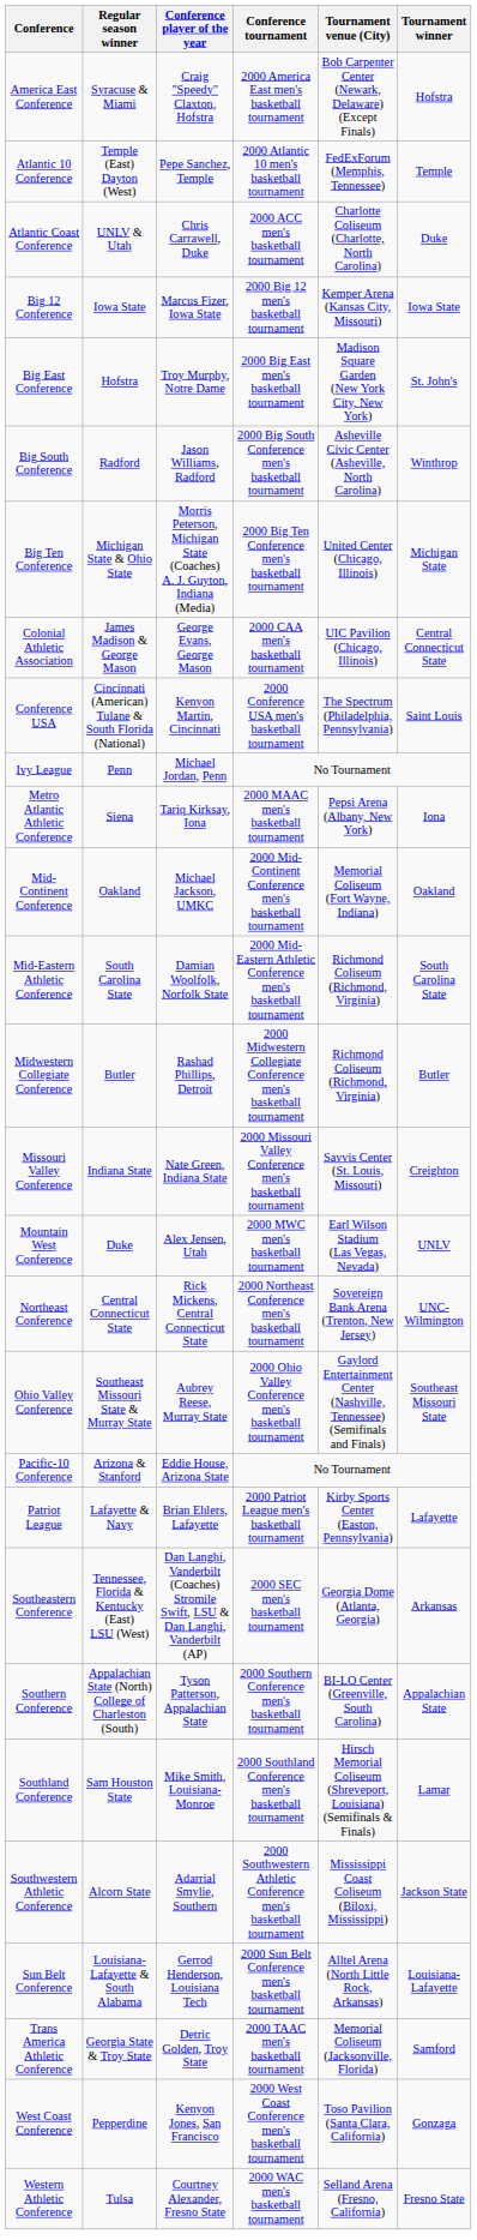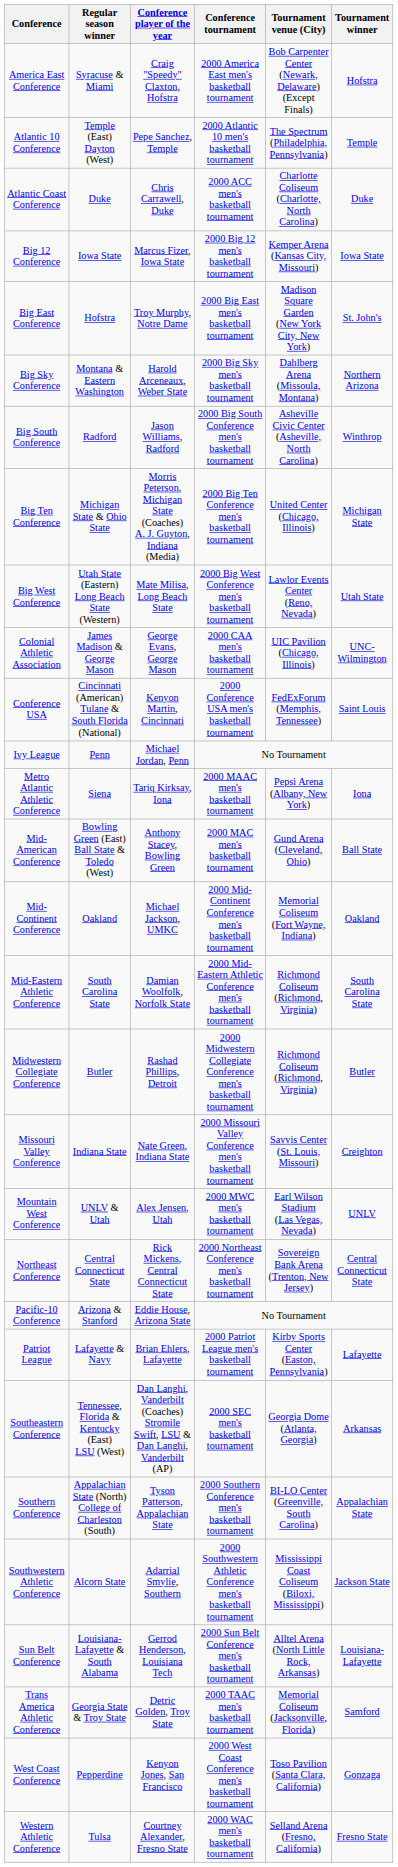 <table class="wikitable" style="text-align:center;">
 <tr>
 <th>Conference</th>
 <th>Regular <br> season winner</th>
 <th><a href='#'>Conference <br> player of the year</a></th>
 <th>Conference <br> tournament</th>
 <th>Tournament <br> venue (City)</th>
 <th>Tournament <br> winner</th>
 </tr>
 <tr>
 <td><a href='#'>America East Conference</a></td>
 <td><a href='#'>Syracuse</a> & <a href='#'>Miami</a></td>
 <td><a href='#'>Craig "Speedy" Claxton</a>, <a href='#'>Hofstra</a></td>
 <td><a href='#'>2000 America East men's basketball tournament</a></td>
 <td><a href='#'>Bob Carpenter Center</a><br>(<a href='#'>Newark, Delaware</a>)<br>(Except Finals)</td>
 <td><a href='#'>Hofstra</a></td>
 </tr>
 <tr>
 <td><a href='#'>Atlantic 10 Conference</a></td>
 <td><a href='#'>Temple</a> (East)<br><a href='#'>Dayton</a> (West)</td>
 <td><a href='#'>Pepe Sanchez</a>, <a href='#'>Temple</a></td>
 <td><a href='#'>2000 Atlantic 10 men's basketball tournament</a></td>
-<td><a href='#'>FedExForum</a><br>(<a href='#'>Memphis, Tennessee</a>)</td>
+<td><a href='#'>The Spectrum</a> <br>(<a href='#'>Philadelphia, Pennsylvania</a>)</td>
 <td><a href='#'>Temple</a></td>
 </tr>
 <tr>
 <td><a href='#'>Atlantic Coast Conference</a></td>
-<td><a href='#'>UNLV</a> & <a href='#'>Utah</a></td>
+<td><a href='#'>Duke</a></td>
 <td><a href='#'>Chris Carrawell</a>, <a href='#'>Duke</a></td>
 <td><a href='#'>2000 ACC men's basketball tournament</a></td>
 <td><a href='#'>Charlotte Coliseum</a><br>(<a href='#'>Charlotte, North Carolina</a>)</td>
 <td><a href='#'>Duke</a></td>
 </tr>
 <tr>
 <td><a href='#'>Big 12 Conference</a></td>
 <td><a href='#'>Iowa State</a></td>
 <td><a href='#'>Marcus Fizer</a>, <a href='#'>Iowa State</a></td>
 <td><a href='#'>2000 Big 12 men's basketball tournament</a></td>
 <td><a href='#'>Kemper Arena</a><br>(<a href='#'>Kansas City, Missouri</a>)</td>
 <td><a href='#'>Iowa State</a></td>
 </tr>
 <tr>
 <td><a href='#'>Big East Conference</a></td>
 <td><a href='#'>Hofstra</a></td>
 <td><a href='#'>Troy Murphy</a>, <a href='#'>Notre Dame</a></td>
 <td><a href='#'>2000 Big East men's basketball tournament</a></td>
 <td><a href='#'>Madison Square Garden</a><br>(<a href='#'>New York City, New York</a>)</td>
 <td><a href='#'>St. John's</a></td>
 </tr>
 <tr>
+<td><a href='#'>Big Sky Conference</a></td>
+<td><a href='#'>Montana</a> &<br> <a href='#'>Eastern Washington</a></td>
+<td><a href='#'>Harold Arceneaux</a>, <a href='#'>Weber State</a></td>
+<td><a href='#'>2000 Big Sky men's basketball tournament</a></td>
+<td><a href='#'>Dahlberg Arena</a><br>(<a href='#'>Missoula, Montana</a>)</td>
+<td><a href='#'>Northern Arizona</a></td>
+</tr>
+<tr>
 <td><a href='#'>Big South Conference</a></td>
 <td><a href='#'>Radford</a></td>
 <td><a href='#'>Jason Williams</a>, <a href='#'>Radford</a></td>
 <td><a href='#'>2000 Big South Conference men's basketball tournament</a></td>
 <td><a href='#'>Asheville Civic Center</a><br>(<a href='#'>Asheville, North Carolina</a>)</td>
 <td><a href='#'>Winthrop</a></td>
 </tr>
 <tr>
 <td><a href='#'>Big Ten Conference</a></td>
 <td><a href='#'>Michigan State</a> & <a href='#'>Ohio State</a></td>
 <td><a href='#'>Morris Peterson</a>, <a href='#'>Michigan State</a> (Coaches) <br> <a href='#'>A. J. Guyton</a>, <a href='#'>Indiana</a> (Media)</td>
 <td><a href='#'>2000 Big Ten Conference men's basketball tournament</a></td>
 <td><a href='#'>United Center</a><br>(<a href='#'>Chicago, Illinois</a>)</td>
 <td><a href='#'>Michigan State</a></td>
 </tr>
 <tr>
+<td><a href='#'>Big West Conference</a></td>
+<td><a href='#'>Utah State</a> (Eastern)<br> <a href='#'>Long Beach State</a> (Western)</td>
+<td><a href='#'>Mate Milisa</a>, <a href='#'>Long Beach State</a></td>
+<td><a href='#'>2000 Big West Conference men's basketball tournament</a></td>
+<td><a href='#'>Lawlor Events Center</a><br>(<a href='#'>Reno, Nevada</a>)</td>
+<td><a href='#'>Utah State</a></td>
+</tr>
+<tr>
 <td><a href='#'>Colonial Athletic Association</a></td>
 <td><a href='#'>James Madison</a> &<br><a href='#'>George Mason</a></td>
 <td><a href='#'>George Evans</a>, <a href='#'>George Mason</a></td>
 <td><a href='#'>2000 CAA men's basketball tournament</a></td>
 <td><a href='#'>UIC Pavilion</a><br>(<a href='#'>Chicago, Illinois</a>)</td>
-<td><a href='#'>Central Connecticut State</a></td>
+<td><a href='#'>UNC-Wilmington</a></td>
 </tr>
 <tr>
 <td><a href='#'>Conference USA</a></td>
 <td><a href='#'>Cincinnati</a> (American)<br> <a href='#'>Tulane</a> & <a href='#'>South Florida</a> (National)</td>
 <td><a href='#'>Kenyon Martin</a>, <a href='#'>Cincinnati</a></td>
 <td><a href='#'>2000 Conference USA men's basketball tournament</a></td>
-<td><a href='#'>The Spectrum</a> <br>(<a href='#'>Philadelphia, Pennsylvania</a>)</td>
+<td><a href='#'>FedExForum</a><br>(<a href='#'>Memphis, Tennessee</a>)</td>
 <td><a href='#'>Saint Louis</a></td>
 </tr>
 <tr>
 <td><a href='#'>Ivy League</a></td>
 <td><a href='#'>Penn</a></td>
 <td><a href='#'>Michael Jordan</a>, <a href='#'>Penn</a></td>
 <td colspan=3>No Tournament</td>
 </tr>
 <tr>
 <td><a href='#'>Metro Atlantic Athletic Conference</a></td>
 <td><a href='#'>Siena</a></td>
 <td><a href='#'>Tariq Kirksay</a>, <a href='#'>Iona</a></td>
 <td><a href='#'>2000 MAAC men's basketball tournament</a></td>
 <td><a href='#'>Pepsi Arena</a><br>(<a href='#'>Albany, New York</a>)</td>
 <td><a href='#'>Iona</a></td>
+</tr>
+<tr>
+<td><a href='#'>Mid-American Conference</a></td>
+<td><a href='#'>Bowling Green</a> (East)<br><a href='#'>Ball State</a> & <a href='#'>Toledo</a> (West)</td>
+<td><a href='#'>Anthony Stacey</a>, <a href='#'>Bowling Green</a></td>
+<td><a href='#'>2000 MAC men's basketball tournament</a></td>
+<td><a href='#'>Gund Arena</a><br>(<a href='#'>Cleveland, Ohio</a>)</td>
+<td><a href='#'>Ball State</a></td>
 </tr>
 <tr>
 <td><a href='#'>Mid-Continent Conference</a></td>
 <td><a href='#'>Oakland</a></td>
 <td><a href='#'>Michael Jackson</a>, <a href='#'>UMKC</a></td>
 <td><a href='#'>2000 Mid-Continent Conference men's basketball tournament</a></td>
 <td><a href='#'>Memorial Coliseum</a><br>(<a href='#'>Fort Wayne, Indiana</a>)</td>
 <td><a href='#'>Oakland</a></td>
 </tr>
 <tr>
 <td><a href='#'>Mid-Eastern Athletic Conference</a></td>
 <td><a href='#'>South Carolina State</a></td>
 <td><a href='#'>Damian Woolfolk</a>, <a href='#'>Norfolk State</a></td>
 <td><a href='#'>2000 Mid-Eastern Athletic Conference men's basketball tournament</a></td>
 <td><a href='#'>Richmond Coliseum</a><br>(<a href='#'>Richmond, Virginia</a>)</td>
 <td><a href='#'>South Carolina State</a></td>
 </tr>
 <tr>
 <td><a href='#'>Midwestern Collegiate Conference</a></td>
 <td><a href='#'>Butler</a></td>
 <td><a href='#'>Rashad Phillips</a>, <a href='#'>Detroit</a></td>
 <td><a href='#'>2000 Midwestern Collegiate Conference men's basketball tournament</a></td>
 <td><a href='#'>Richmond Coliseum</a><br>(<a href='#'>Richmond, Virginia</a>)</td>
 <td><a href='#'>Butler</a></td>
 </tr>
 <tr>
 <td><a href='#'>Missouri Valley Conference</a></td>
 <td><a href='#'>Indiana State</a></td>
 <td><a href='#'>Nate Green</a>, <a href='#'>Indiana State</a></td>
 <td><a href='#'>2000 Missouri Valley Conference men's basketball tournament</a></td>
 <td><a href='#'>Savvis Center</a><br>(<a href='#'>St. Louis, Missouri</a>)</td>
 <td><a href='#'>Creighton</a></td>
 </tr>
 <tr>
 <td><a href='#'>Mountain West Conference</a></td>
-<td><a href='#'>Duke</a></td>
+<td><a href='#'>UNLV</a> & <a href='#'>Utah</a></td>
 <td><a href='#'>Alex Jensen</a>, <a href='#'>Utah</a></td>
 <td><a href='#'>2000 MWC men's basketball tournament</a></td>
 <td><a href='#'>Earl Wilson Stadium</a><br>(<a href='#'>Las Vegas, Nevada</a>)</td>
 <td><a href='#'>UNLV</a></td>
 </tr>
 <tr>
 <td><a href='#'>Northeast Conference</a></td>
 <td><a href='#'>Central Connecticut State</a></td>
 <td><a href='#'>Rick Mickens</a>, <a href='#'>Central Connecticut State</a></td>
 <td><a href='#'>2000 Northeast Conference men's basketball tournament</a></td>
 <td><a href='#'>Sovereign Bank Arena</a><br>(<a href='#'>Trenton, New Jersey</a>)</td>
-<td><a href='#'>UNC-Wilmington</a></td>
-</tr>
-<tr>
-<td><a href='#'>Ohio Valley Conference</a></td>
-<td><a href='#'>Southeast Missouri State</a> & <a href='#'>Murray State</a></td>
-<td><a href='#'>Aubrey Reese</a>, <a href='#'>Murray State</a></td>
-<td><a href='#'>2000 Ohio Valley Conference men's basketball tournament</a></td>
-<td><a href='#'>Gaylord Entertainment Center</a><br>(<a href='#'>Nashville, Tennessee</a>)<br>(Semifinals and Finals)</td>
-<td><a href='#'>Southeast Missouri State</a></td>
+<td><a href='#'>Central Connecticut State</a></td>
 </tr>
 <tr>
 <td><a href='#'>Pacific-10 Conference</a></td>
 <td><a href='#'>Arizona</a> & <a href='#'>Stanford</a></td>
 <td><a href='#'>Eddie House</a>, <a href='#'>Arizona State</a></td>
 <td colspan=3>No Tournament</td>
 </tr>
 <tr>
 <td><a href='#'>Patriot League</a></td>
 <td><a href='#'>Lafayette</a> & <a href='#'>Navy</a></td>
 <td><a href='#'>Brian Ehlers</a>, <a href='#'>Lafayette</a></td>
 <td><a href='#'>2000 Patriot League men's basketball tournament</a></td>
 <td><a href='#'>Kirby Sports Center</a><br>(<a href='#'>Easton, Pennsylvania</a>)</td>
 <td><a href='#'>Lafayette</a></td>
 </tr>
 <tr>
 <td><a href='#'>Southeastern Conference</a></td>
 <td><a href='#'>Tennessee</a>, <a href='#'>Florida</a> & <a href='#'>Kentucky</a> (East)<br><a href='#'>LSU</a> (West)</td>
 <td><a href='#'>Dan Langhi</a>, <a href='#'>Vanderbilt</a> (Coaches)<br><a href='#'>Stromile Swift</a>, <a href='#'>LSU</a> & <a href='#'>Dan Langhi</a>, <a href='#'>Vanderbilt</a> (AP)</td>
 <td><a href='#'>2000 SEC men's basketball tournament</a></td>
 <td><a href='#'>Georgia Dome</a><br>(<a href='#'>Atlanta, Georgia</a>)</td>
 <td><a href='#'>Arkansas</a></td>
 </tr>
 <tr>
 <td><a href='#'>Southern Conference</a></td>
 <td><a href='#'>Appalachian State</a> (North)<br><a href='#'>College of Charleston</a> (South)</td>
 <td><a href='#'>Tyson Patterson</a>, <a href='#'>Appalachian State</a></td>
 <td><a href='#'>2000 Southern Conference men's basketball tournament</a></td>
 <td><a href='#'>BI-LO Center</a><br>(<a href='#'>Greenville, South Carolina</a>)</td>
 <td><a href='#'>Appalachian State</a></td>
-</tr>
-<tr>
-<td><a href='#'>Southland Conference</a></td>
-<td><a href='#'>Sam Houston State</a></td>
-<td><a href='#'>Mike Smith</a>, <a href='#'>Louisiana-Monroe</a></td>
-<td><a href='#'>2000 Southland Conference men's basketball tournament</a></td>
-<td><a href='#'>Hirsch Memorial Coliseum</a><br>(<a href='#'>Shreveport, Louisiana</a>)<br>(Semifinals & Finals)</td>
-<td><a href='#'>Lamar</a></td>
 </tr>
 <tr>
 <td><a href='#'>Southwestern Athletic Conference</a></td>
 <td><a href='#'>Alcorn State</a></td>
 <td><a href='#'>Adarrial Smylie</a>, <a href='#'>Southern</a></td>
 <td><a href='#'>2000 Southwestern Athletic Conference men's basketball tournament</a></td>
 <td><a href='#'>Mississippi Coast Coliseum</a><br>(<a href='#'>Biloxi, Mississippi</a>)</td>
 <td><a href='#'>Jackson State</a></td>
 </tr>
 <tr>
 <td><a href='#'>Sun Belt Conference</a></td>
 <td><a href='#'>Louisiana-Lafayette</a> & <a href='#'>South Alabama</a></td>
 <td><a href='#'>Gerrod Henderson</a>, <a href='#'>Louisiana Tech</a></td>
 <td><a href='#'>2000 Sun Belt Conference men's basketball tournament</a></td>
 <td><a href='#'>Alltel Arena</a><br>(<a href='#'>North Little Rock, Arkansas</a>)</td>
 <td><a href='#'>Louisiana-Lafayette</a></td>
 </tr>
 <tr>
 <td><a href='#'>Trans America Athletic Conference</a></td>
 <td><a href='#'>Georgia State</a> & <a href='#'>Troy State</a></td>
 <td><a href='#'>Detric Golden</a>, <a href='#'>Troy State</a></td>
 <td><a href='#'>2000 TAAC men's basketball tournament</a></td>
 <td><a href='#'>Memorial Coliseum</a><br>(<a href='#'>Jacksonville, Florida</a>)</td>
 <td><a href='#'>Samford</a></td>
 </tr>
 <tr>
 <td><a href='#'>West Coast Conference</a></td>
 <td><a href='#'>Pepperdine</a></td>
 <td><a href='#'>Kenyon Jones</a>, <a href='#'>San Francisco</a></td>
 <td><a href='#'>2000 West Coast Conference men's basketball tournament</a></td>
 <td><a href='#'>Toso Pavilion</a><br>(<a href='#'>Santa Clara, California</a>)</td>
 <td><a href='#'>Gonzaga</a></td>
 </tr>
 <tr>
 <td><a href='#'>Western Athletic Conference</a></td>
 <td><a href='#'>Tulsa</a></td>
 <td><a href='#'>Courtney Alexander</a>, <a href='#'>Fresno State</a></td>
 <td><a href='#'>2000 WAC men's basketball tournament</a></td>
 <td><a href='#'>Selland Arena</a><br>(<a href='#'>Fresno, California</a>)</td>
 <td><a href='#'>Fresno State</a></td>
 </tr>
 </table>
